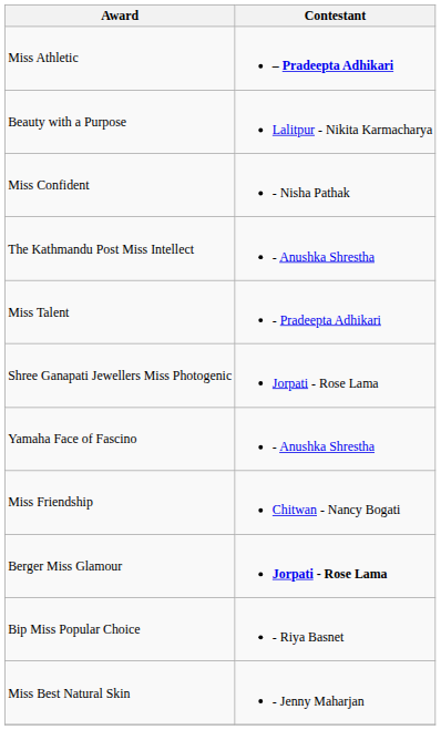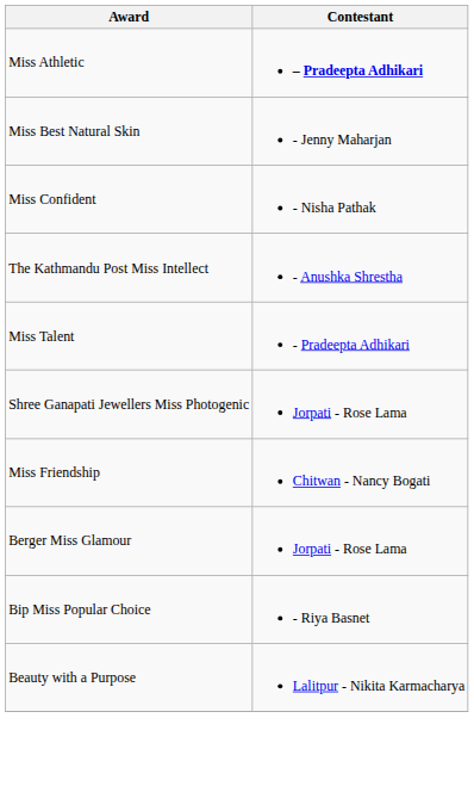 <table class="wikitable sortable unsortable" style="font-size: 95%">
 <tr>
 <th>Award</th>
 <th>Contestant</th>
 </tr>
 <tr>
 <td>Miss Athletic</td>
 <td><strong><br><ul><li> – <a href='#'>Pradeepta Adhikari</a></li></ul></strong></td>
 </tr>
 <tr>
-<td>Beauty with a Purpose</td>
-<td><br><ul><li> <a href='#'>Lalitpur</a> - Nikita Karmacharya</li></ul></td>
+<td>Miss Best Natural Skin</td>
+<td><br><ul><li> - Jenny Maharjan</li></ul></td>
 </tr>
 <tr>
 <td>Miss Confident</td>
 <td><br><ul><li> - Nisha Pathak</li></ul></td>
 </tr>
 <tr>
 <td>The Kathmandu Post Miss Intellect</td>
 <td><br><ul><li> - <a href='#'>Anushka Shrestha</a></li></ul></td>
 </tr>
 <tr>
 <td>Miss Talent</td>
 <td><br><ul><li> - <a href='#'>Pradeepta Adhikari</a></li></ul></td>
 </tr>
 <tr>
 <td>Shree Ganapati Jewellers Miss Photogenic</td>
 <td><br><ul><li> <a href='#'>Jorpati</a> - Rose Lama</li></ul></td>
 </tr>
 <tr>
-<td>Yamaha Face of Fascino</td>
-<td><br><ul><li> - <a href='#'>Anushka Shrestha</a></li></ul></td>
-</tr>
-<tr>
 <td>Miss Friendship</td>
 <td><br><ul><li> <a href='#'>Chitwan</a> - Nancy Bogati</li></ul></td>
 </tr>
 <tr>
 <td>Berger Miss Glamour</td>
-<td><strong><br><ul><li> <a href='#'>Jorpati</a> - Rose Lama</li></ul></strong></td>
+<td><br><ul><li> <a href='#'>Jorpati</a> - Rose Lama</li></ul></td>
 </tr>
 <tr>
 <td>Bip Miss Popular Choice</td>
 <td><br><ul><li> - Riya Basnet</li></ul></td>
 </tr>
 <tr>
-<td>Miss Best Natural Skin</td>
-<td><br><ul><li> - Jenny Maharjan</li></ul></td>
+<td>Beauty with a Purpose</td>
+<td><br><ul><li> <a href='#'>Lalitpur</a> - Nikita Karmacharya</li></ul></td>
 </tr>
 <tr>
 </tr>
 </table>
